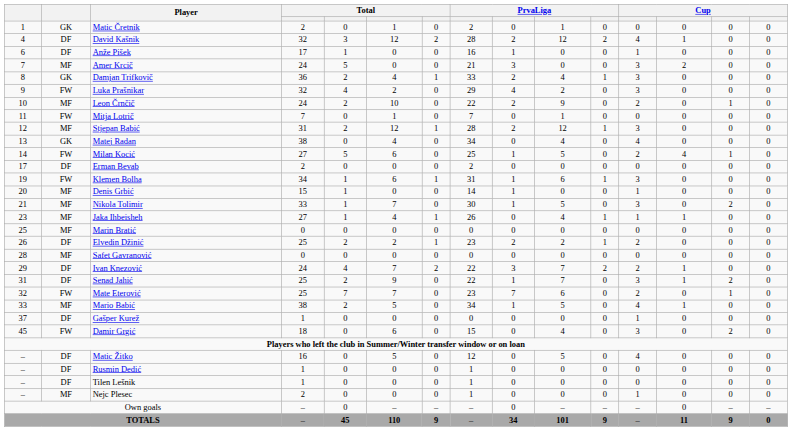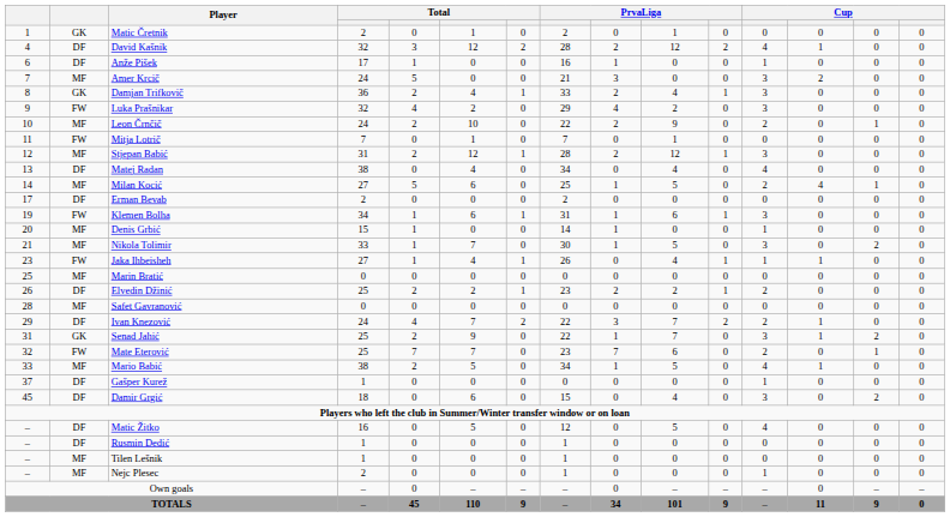 <table class="wikitable sortable alternance"  style="font-size:85%; text-align:center; line-height:14px; width:100%;">
 <tr>
 <th rowspan="2" style="vertical-align:center;"></th>
 <th rowspan="2" style="vertical-align:center;"></th>
 <th rowspan="2" style="vertical-align:center;">Player</th>
 <th colspan="4" style="width:85px;">Total</th>
 <th colspan="4" style="width:85px;"><a href='#'>PrvaLiga</a></th>
 <th colspan="4" style="width:85px;"><a href='#'>Cup</a></th>
 </tr>
 <tr>
 <th></th>
 <th></th>
 <th></th>
 <th></th>
 <th></th>
 <th></th>
 <th></th>
 <th></th>
 <th></th>
 <th></th>
 <th></th>
 <th></th>
 </tr>
 <tr>
 <td>1</td>
 <td>GK</td>
 <td align="left"> <a href='#'>Matic Čretnik</a></td>
 <td>2</td>
 <td>0</td>
 <td>1</td>
 <td>0</td>
 <td>2</td>
 <td>0</td>
 <td>1</td>
 <td>0</td>
 <td>0</td>
 <td>0</td>
 <td>0</td>
 <td>0</td>
 </tr>
 <tr>
 <td>4</td>
 <td>DF</td>
 <td align="left"> <a href='#'>David Kašnik</a></td>
 <td>32</td>
 <td>3</td>
 <td>12</td>
 <td>2</td>
 <td>28</td>
 <td>2</td>
 <td>12</td>
 <td>2</td>
 <td>4</td>
 <td>1</td>
 <td>0</td>
 <td>0</td>
 </tr>
 <tr>
 <td>6</td>
 <td>DF</td>
 <td align="left"> <a href='#'>Anže Pišek</a></td>
 <td>17</td>
 <td>1</td>
 <td>0</td>
 <td>0</td>
 <td>16</td>
 <td>1</td>
 <td>0</td>
 <td>0</td>
 <td>1</td>
 <td>0</td>
 <td>0</td>
 <td>0</td>
 </tr>
 <tr>
 <td>7</td>
 <td>MF</td>
 <td align="left"> <a href='#'>Amer Krcič</a></td>
 <td>24</td>
 <td>5</td>
 <td>0</td>
 <td>0</td>
 <td>21</td>
 <td>3</td>
 <td>0</td>
 <td>0</td>
 <td>3</td>
 <td>2</td>
 <td>0</td>
 <td>0</td>
 </tr>
 <tr>
 <td>8</td>
 <td>GK</td>
 <td align="left"> <a href='#'>Damjan Trifkovič</a></td>
 <td>36</td>
 <td>2</td>
 <td>4</td>
 <td>1</td>
 <td>33</td>
 <td>2</td>
 <td>4</td>
 <td>1</td>
 <td>3</td>
 <td>0</td>
 <td>0</td>
 <td>0</td>
 </tr>
 <tr>
 <td>9</td>
 <td>FW</td>
 <td align="left"> <a href='#'>Luka Prašnikar</a></td>
 <td>32</td>
 <td>4</td>
 <td>2</td>
 <td>0</td>
 <td>29</td>
 <td>4</td>
 <td>2</td>
 <td>0</td>
 <td>3</td>
 <td>0</td>
 <td>0</td>
 <td>0</td>
 </tr>
 <tr>
 <td>10</td>
 <td>MF</td>
 <td align="left"> <a href='#'>Leon Črnčič</a></td>
 <td>24</td>
 <td>2</td>
 <td>10</td>
 <td>0</td>
 <td>22</td>
 <td>2</td>
 <td>9</td>
 <td>0</td>
 <td>2</td>
 <td>0</td>
 <td>1</td>
 <td>0</td>
 </tr>
 <tr>
 <td>11</td>
 <td>FW</td>
 <td align="left"> <a href='#'>Mitja Lotrič</a></td>
 <td>7</td>
 <td>0</td>
 <td>1</td>
 <td>0</td>
 <td>7</td>
 <td>0</td>
 <td>1</td>
 <td>0</td>
 <td>0</td>
 <td>0</td>
 <td>0</td>
 <td>0</td>
 </tr>
 <tr>
 <td>12</td>
 <td>MF</td>
 <td align="left"> <a href='#'>Stjepan Babić</a></td>
 <td>31</td>
 <td>2</td>
 <td>12</td>
 <td>1</td>
 <td>28</td>
 <td>2</td>
 <td>12</td>
 <td>1</td>
 <td>3</td>
 <td>0</td>
 <td>0</td>
 <td>0</td>
 </tr>
 <tr>
 <td>13</td>
-<td>GK</td>
+<td>DF</td>
 <td align="left"> <a href='#'>Matej Radan</a></td>
 <td>38</td>
 <td>0</td>
 <td>4</td>
 <td>0</td>
 <td>34</td>
 <td>0</td>
 <td>4</td>
 <td>0</td>
 <td>4</td>
 <td>0</td>
 <td>0</td>
 <td>0</td>
 </tr>
 <tr>
 <td>14</td>
-<td>FW</td>
+<td>MF</td>
 <td align="left"> <a href='#'>Milan Kocić</a></td>
 <td>27</td>
 <td>5</td>
 <td>6</td>
 <td>0</td>
 <td>25</td>
 <td>1</td>
 <td>5</td>
 <td>0</td>
 <td>2</td>
 <td>4</td>
 <td>1</td>
 <td>0</td>
 </tr>
 <tr>
 <td>17</td>
 <td>DF</td>
 <td align="left"> <a href='#'>Erman Bevab</a></td>
 <td>2</td>
 <td>0</td>
 <td>0</td>
 <td>0</td>
 <td>2</td>
 <td>0</td>
 <td>0</td>
 <td>0</td>
 <td>0</td>
 <td>0</td>
 <td>0</td>
 <td>0</td>
 </tr>
 <tr>
 <td>19</td>
 <td>FW</td>
 <td align="left"> <a href='#'>Klemen Bolha</a></td>
 <td>34</td>
 <td>1</td>
 <td>6</td>
 <td>1</td>
 <td>31</td>
 <td>1</td>
 <td>6</td>
 <td>1</td>
 <td>3</td>
 <td>0</td>
 <td>0</td>
 <td>0</td>
 </tr>
 <tr>
 <td>20</td>
 <td>MF</td>
 <td align="left"> <a href='#'>Denis Grbić</a></td>
 <td>15</td>
 <td>1</td>
 <td>0</td>
 <td>0</td>
 <td>14</td>
 <td>1</td>
 <td>0</td>
 <td>0</td>
 <td>1</td>
 <td>0</td>
 <td>0</td>
 <td>0</td>
 </tr>
 <tr>
 <td>21</td>
 <td>MF</td>
 <td align="left"> <a href='#'>Nikola Tolimir</a></td>
 <td>33</td>
 <td>1</td>
 <td>7</td>
 <td>0</td>
 <td>30</td>
 <td>1</td>
 <td>5</td>
 <td>0</td>
 <td>3</td>
 <td>0</td>
 <td>2</td>
 <td>0</td>
 </tr>
 <tr>
 <td>23</td>
-<td>MF</td>
+<td>FW</td>
 <td align="left"> <a href='#'>Jaka Ihbeisheh</a></td>
 <td>27</td>
 <td>1</td>
 <td>4</td>
 <td>1</td>
 <td>26</td>
 <td>0</td>
 <td>4</td>
 <td>1</td>
 <td>1</td>
 <td>1</td>
 <td>0</td>
 <td>0</td>
 </tr>
 <tr>
 <td>25</td>
 <td>MF</td>
 <td align="left"> <a href='#'>Marin Bratić</a></td>
 <td>0</td>
 <td>0</td>
 <td>0</td>
 <td>0</td>
 <td>0</td>
 <td>0</td>
 <td>0</td>
 <td>0</td>
 <td>0</td>
 <td>0</td>
 <td>0</td>
 <td>0</td>
 </tr>
 <tr>
 <td>26</td>
 <td>DF</td>
 <td align="left"> <a href='#'>Elvedin Džinić</a></td>
 <td>25</td>
 <td>2</td>
 <td>2</td>
 <td>1</td>
 <td>23</td>
 <td>2</td>
 <td>2</td>
 <td>1</td>
 <td>2</td>
 <td>0</td>
 <td>0</td>
 <td>0</td>
 </tr>
 <tr>
 <td>28</td>
 <td>MF</td>
 <td align="left"> <a href='#'>Safet Gavranović</a></td>
 <td>0</td>
 <td>0</td>
 <td>0</td>
 <td>0</td>
 <td>0</td>
 <td>0</td>
 <td>0</td>
 <td>0</td>
 <td>0</td>
 <td>0</td>
 <td>0</td>
 <td>0</td>
 </tr>
 <tr>
 <td>29</td>
 <td>DF</td>
 <td align="left"> <a href='#'>Ivan Knezović</a></td>
 <td>24</td>
 <td>4</td>
 <td>7</td>
 <td>2</td>
 <td>22</td>
 <td>3</td>
 <td>7</td>
 <td>2</td>
 <td>2</td>
 <td>1</td>
 <td>0</td>
 <td>0</td>
 </tr>
 <tr>
 <td>31</td>
-<td>DF</td>
+<td>GK</td>
 <td align="left"> <a href='#'>Senad Jahić</a></td>
 <td>25</td>
 <td>2</td>
 <td>9</td>
 <td>0</td>
 <td>22</td>
 <td>1</td>
 <td>7</td>
 <td>0</td>
 <td>3</td>
 <td>1</td>
 <td>2</td>
 <td>0</td>
 </tr>
 <tr>
 <td>32</td>
 <td>FW</td>
 <td align="left"> <a href='#'>Mate Eterović</a></td>
 <td>25</td>
 <td>7</td>
 <td>7</td>
 <td>0</td>
 <td>23</td>
 <td>7</td>
 <td>6</td>
 <td>0</td>
 <td>2</td>
 <td>0</td>
 <td>1</td>
 <td>0</td>
 </tr>
 <tr>
 <td>33</td>
 <td>MF</td>
 <td align="left"> <a href='#'>Mario Babić</a></td>
 <td>38</td>
 <td>2</td>
 <td>5</td>
 <td>0</td>
 <td>34</td>
 <td>1</td>
 <td>5</td>
 <td>0</td>
 <td>4</td>
 <td>1</td>
 <td>0</td>
 <td>0</td>
 </tr>
 <tr>
 <td>37</td>
 <td>DF</td>
 <td align="left"> <a href='#'>Gašper Kurež</a></td>
 <td>1</td>
 <td>0</td>
 <td>0</td>
 <td>0</td>
 <td>0</td>
 <td>0</td>
 <td>0</td>
 <td>0</td>
 <td>1</td>
 <td>0</td>
 <td>0</td>
 <td>0</td>
 </tr>
 <tr>
 <td>45</td>
-<td>FW</td>
+<td>DF</td>
 <td align="left"> <a href='#'>Damir Grgić</a></td>
 <td>18</td>
 <td>0</td>
 <td>6</td>
 <td>0</td>
 <td>15</td>
 <td>0</td>
 <td>4</td>
 <td>0</td>
 <td>3</td>
 <td>0</td>
 <td>2</td>
 <td>0</td>
 </tr>
 <tr>
 <td colspan="16"><strong>Players who left the club in Summer/Winter transfer window or on loan</strong></td>
 </tr>
 <tr>
 <td>–</td>
 <td>DF</td>
 <td align="left"> <a href='#'>Matic Žitko</a></td>
 <td>16</td>
 <td>0</td>
 <td>5</td>
 <td>0</td>
 <td>12</td>
 <td>0</td>
 <td>5</td>
 <td>0</td>
 <td>4</td>
 <td>0</td>
 <td>0</td>
 <td>0</td>
 </tr>
 <tr>
 <td>–</td>
 <td>DF</td>
 <td align="left"> <a href='#'>Rusmin Dedić</a></td>
 <td>1</td>
 <td>0</td>
 <td>0</td>
 <td>0</td>
 <td>1</td>
 <td>0</td>
 <td>0</td>
 <td>0</td>
 <td>0</td>
 <td>0</td>
 <td>0</td>
 <td>0</td>
 </tr>
 <tr>
 <td>–</td>
-<td>DF</td>
+<td>MF</td>
 <td align="left"> Tilen Lešnik</td>
 <td>1</td>
 <td>0</td>
 <td>0</td>
 <td>0</td>
 <td>1</td>
 <td>0</td>
 <td>0</td>
 <td>0</td>
 <td>0</td>
 <td>0</td>
 <td>0</td>
 <td>0</td>
 </tr>
 <tr>
 <td>–</td>
 <td>MF</td>
 <td align="left"> Nejc Plesec</td>
 <td>2</td>
 <td>0</td>
 <td>0</td>
 <td>0</td>
 <td>1</td>
 <td>0</td>
 <td>0</td>
 <td>0</td>
 <td>1</td>
 <td>0</td>
 <td>0</td>
 <td>0</td>
 </tr>
 <tr>
 <td colspan="3">Own goals</td>
 <td>–</td>
 <td>0</td>
 <td>–</td>
 <td>–</td>
 <td>–</td>
 <td>0</td>
 <td>–</td>
 <td>–</td>
 <td>–</td>
 <td>0</td>
 <td>–</td>
 <td>–</td>
 </tr>
 <tr bgcolor="#A9A9A9">
 <td colspan=3><strong>TOTALS</strong></td>
 <td>–</td>
 <td><strong>45</strong></td>
 <td><strong>110</strong></td>
 <td><strong>9</strong></td>
 <td>–</td>
 <td><strong>34</strong></td>
 <td><strong>101</strong></td>
 <td><strong>9</strong></td>
 <td>–</td>
 <td><strong>11</strong></td>
 <td><strong>9</strong></td>
 <td><strong>0</strong></td>
 </tr>
 </table>
